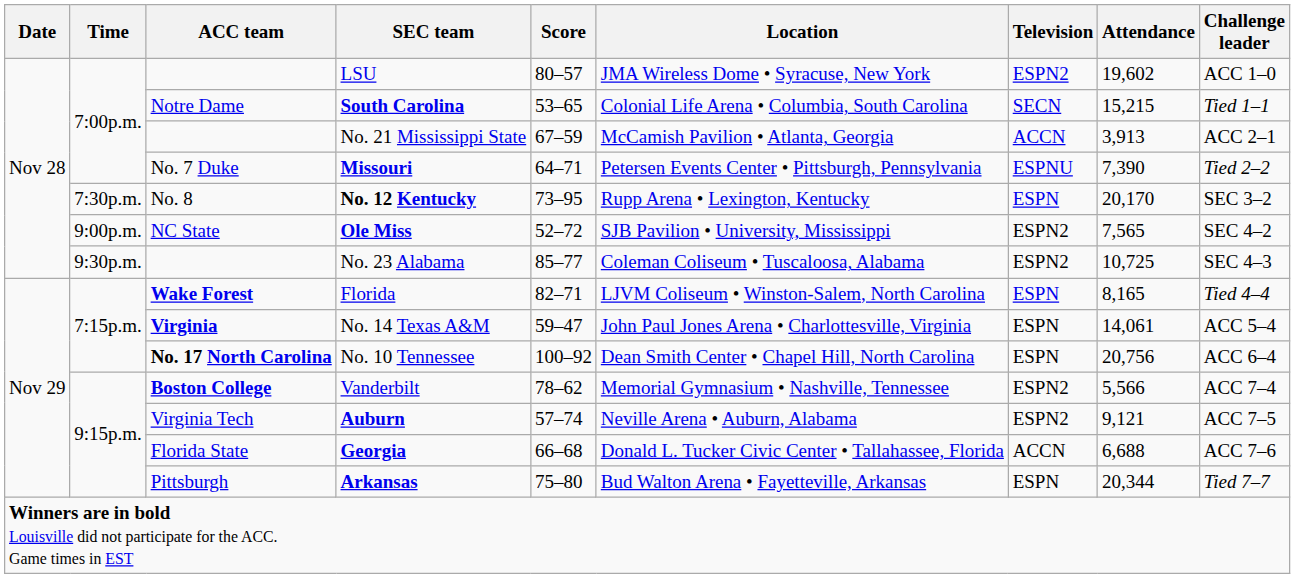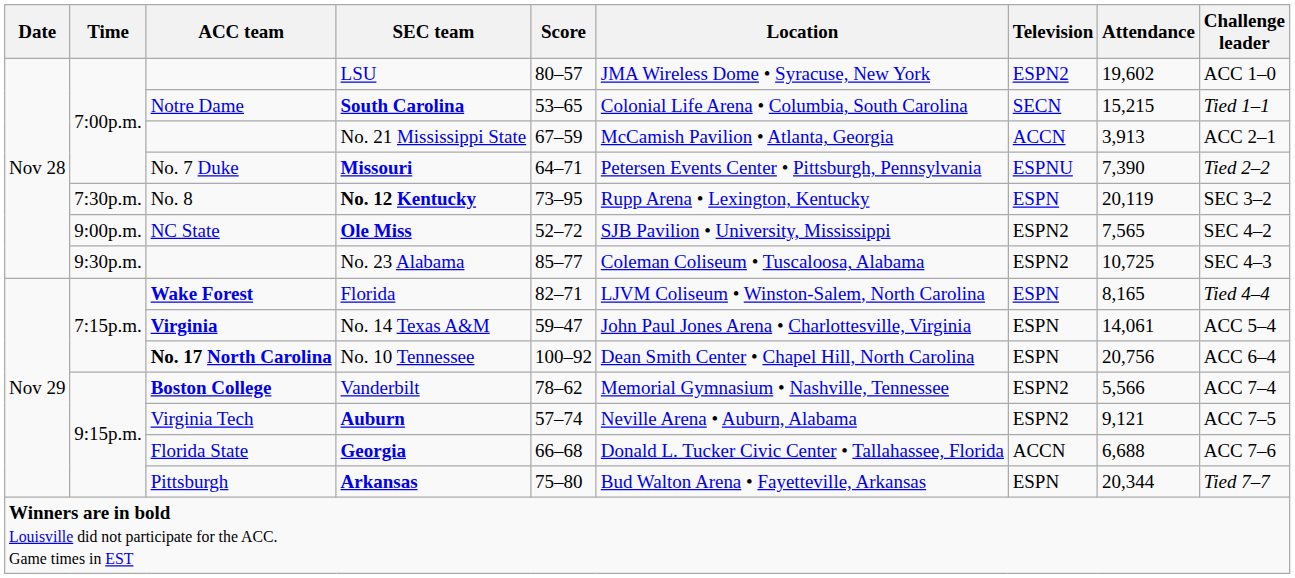 <table class="wikitable" style="font-size: 95%">
 <tr>
 <th>Date</th>
 <th>Time</th>
 <th>ACC team</th>
 <th>SEC team</th>
 <th>Score</th>
 <th>Location</th>
 <th>Television</th>
 <th>Attendance</th>
 <th>Challenge<br>leader</th>
 </tr>
 <tr>
 <td rowspan="7">Nov 28</td>
 <td rowspan="4">7:00p.m.</td>
 <td><strong></strong></td>
 <td><a href='#'>LSU</a></td>
 <td>80–57</td>
 <td><a href='#'>JMA Wireless Dome</a> • <a href='#'>Syracuse, New York</a></td>
 <td><a href='#'>ESPN2</a></td>
 <td>19,602</td>
 <td>ACC 1–0</td>
 </tr>
 <tr>
 <td><a href='#'>Notre Dame</a></td>
 <td><a href='#'><strong>South Carolina</strong></a></td>
 <td>53–65</td>
 <td><a href='#'>Colonial Life Arena</a> • <a href='#'>Columbia, South Carolina</a></td>
 <td><a href='#'>SECN</a></td>
 <td>15,215</td>
 <td><em>Tied 1–1</em></td>
 </tr>
 <tr>
 <td><strong></strong></td>
 <td>No. 21 <a href='#'>Mississippi State</a></td>
 <td>67–59</td>
 <td><a href='#'>McCamish Pavilion</a> • <a href='#'>Atlanta, Georgia</a></td>
 <td><a href='#'>ACCN</a></td>
 <td>3,913</td>
 <td>ACC 2–1</td>
 </tr>
 <tr>
 <td>No. 7 <a href='#'>Duke</a></td>
 <td><strong><a href='#'>Missouri</a></strong></td>
 <td>64–71</td>
 <td><a href='#'>Petersen Events Center</a> • <a href='#'>Pittsburgh, Pennsylvania</a></td>
 <td><a href='#'>ESPNU</a></td>
 <td>7,390</td>
 <td><em>Tied 2–2</em></td>
 </tr>
 <tr>
 <td>7:30p.m.</td>
 <td>No. 8 </td>
 <td><strong>No. 12 <a href='#'>Kentucky</a></strong></td>
 <td>73–95</td>
 <td><a href='#'>Rupp Arena</a> • <a href='#'>Lexington, Kentucky</a></td>
 <td><a href='#'>ESPN</a></td>
-<td>20,170</td>
+<td>20,119</td>
 <td>SEC 3–2</td>
 </tr>
 <tr>
 <td>9:00p.m.</td>
 <td><a href='#'>NC State</a></td>
 <td><strong><a href='#'>Ole Miss</a></strong></td>
 <td>52–72</td>
 <td><a href='#'>SJB Pavilion</a> • <a href='#'>University, Mississippi</a></td>
 <td>ESPN2</td>
 <td>7,565</td>
 <td>SEC 4–2</td>
 </tr>
 <tr>
 <td>9:30p.m.</td>
 <td><strong></strong></td>
 <td>No. 23 <a href='#'>Alabama</a></td>
 <td>85–77</td>
 <td><a href='#'>Coleman Coliseum</a> • <a href='#'>Tuscaloosa, Alabama</a></td>
 <td>ESPN2</td>
 <td>10,725</td>
 <td>SEC 4–3</td>
 </tr>
 <tr>
 <td rowspan="7">Nov 29</td>
 <td rowspan="3">7:15p.m.</td>
 <td><strong><a href='#'>Wake Forest</a></strong></td>
 <td><a href='#'>Florida</a></td>
 <td>82–71</td>
 <td><a href='#'>LJVM Coliseum</a> • <a href='#'>Winston-Salem, North Carolina</a></td>
 <td><a href='#'>ESPN</a></td>
 <td>8,165</td>
 <td><em>Tied 4–4</em></td>
 </tr>
 <tr>
 <td><strong><a href='#'>Virginia</a></strong></td>
 <td>No. 14 <a href='#'>Texas A&M</a></td>
 <td>59–47</td>
 <td><a href='#'>John Paul Jones Arena</a> • <a href='#'>Charlottesville, Virginia</a></td>
 <td>ESPN</td>
 <td>14,061</td>
 <td>ACC 5–4</td>
 </tr>
 <tr>
 <td><strong>No. 17 <a href='#'>North Carolina</a></strong></td>
 <td>No. 10 <a href='#'>Tennessee</a></td>
 <td>100–92</td>
 <td><a href='#'>Dean Smith Center</a> • <a href='#'>Chapel Hill, North Carolina</a></td>
 <td>ESPN</td>
 <td>20,756</td>
 <td>ACC 6–4</td>
 </tr>
 <tr>
 <td rowspan="4">9:15p.m.</td>
 <td><strong><a href='#'>Boston College</a></strong></td>
 <td><a href='#'>Vanderbilt</a></td>
 <td>78–62</td>
 <td><a href='#'>Memorial Gymnasium</a> • <a href='#'>Nashville, Tennessee</a></td>
 <td>ESPN2</td>
 <td>5,566</td>
 <td>ACC 7–4</td>
 </tr>
 <tr>
 <td><a href='#'>Virginia Tech</a></td>
 <td><strong><a href='#'>Auburn</a></strong></td>
 <td>57–74</td>
 <td><a href='#'>Neville Arena</a> • <a href='#'>Auburn, Alabama</a></td>
 <td>ESPN2</td>
 <td>9,121</td>
 <td>ACC 7–5</td>
 </tr>
 <tr>
 <td><a href='#'>Florida State</a></td>
 <td><strong><a href='#'>Georgia</a> </strong></td>
 <td>66–68</td>
 <td><a href='#'>Donald L. Tucker Civic Center</a> • <a href='#'>Tallahassee, Florida</a></td>
 <td>ACCN</td>
 <td>6,688</td>
 <td>ACC 7–6</td>
 </tr>
 <tr>
 <td><a href='#'>Pittsburgh</a></td>
 <td><strong><a href='#'>Arkansas</a></strong></td>
 <td>75–80</td>
 <td><a href='#'>Bud Walton Arena</a> • <a href='#'>Fayetteville, Arkansas</a></td>
 <td>ESPN</td>
 <td>20,344</td>
 <td><em>Tied 7–7</em></td>
 </tr>
 <tr>
 <td colspan=9><strong>Winners are in bold</strong><br><small><a href='#'>Louisville</a> did not participate for the ACC.<br>Game times in <a href='#'>EST</a></small></td>
 </tr>
 </table>
